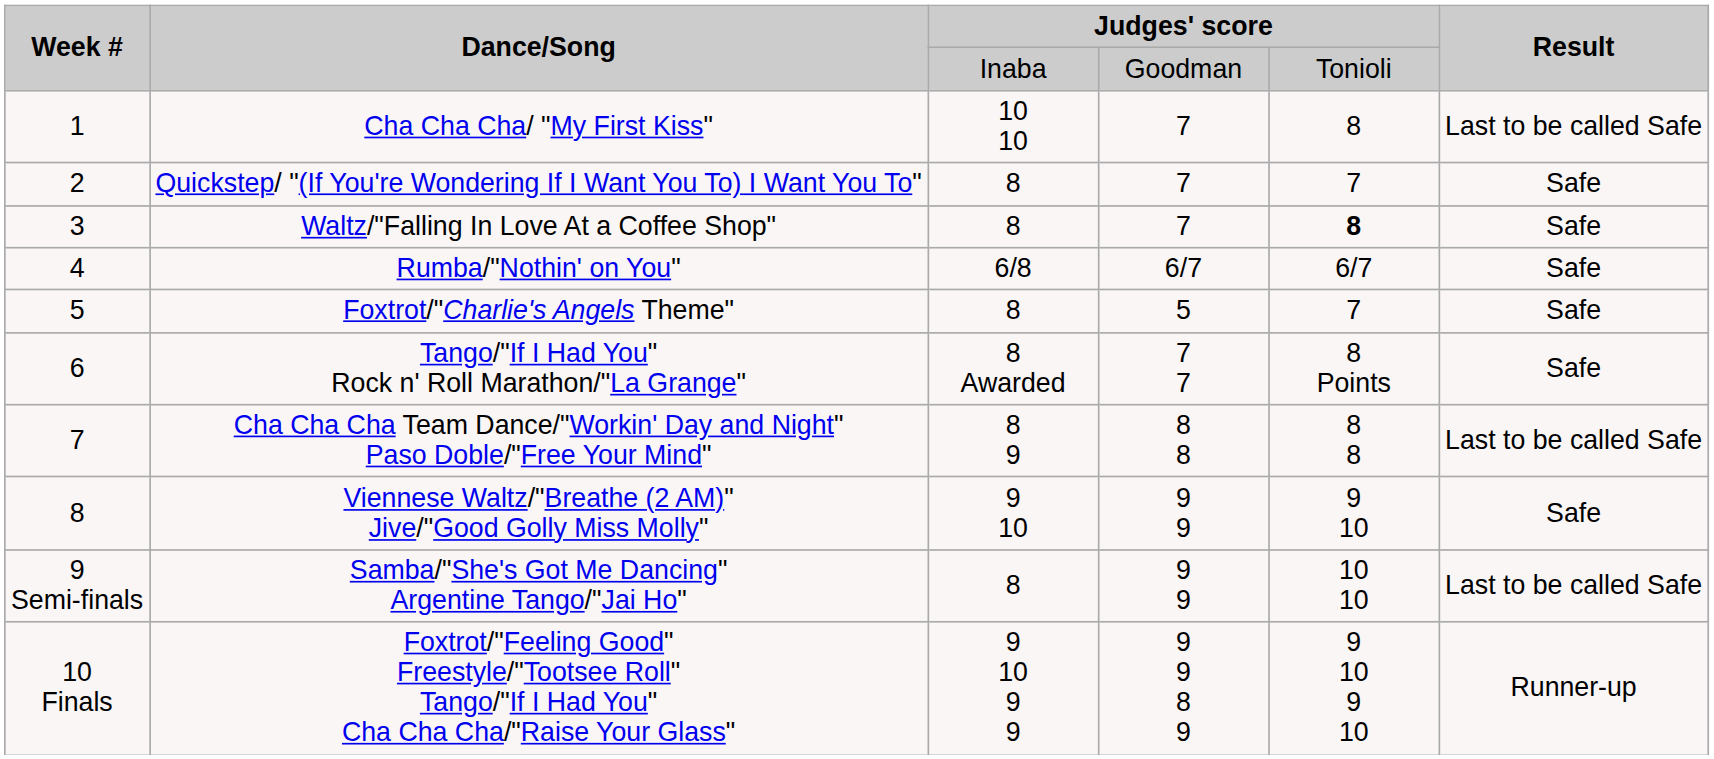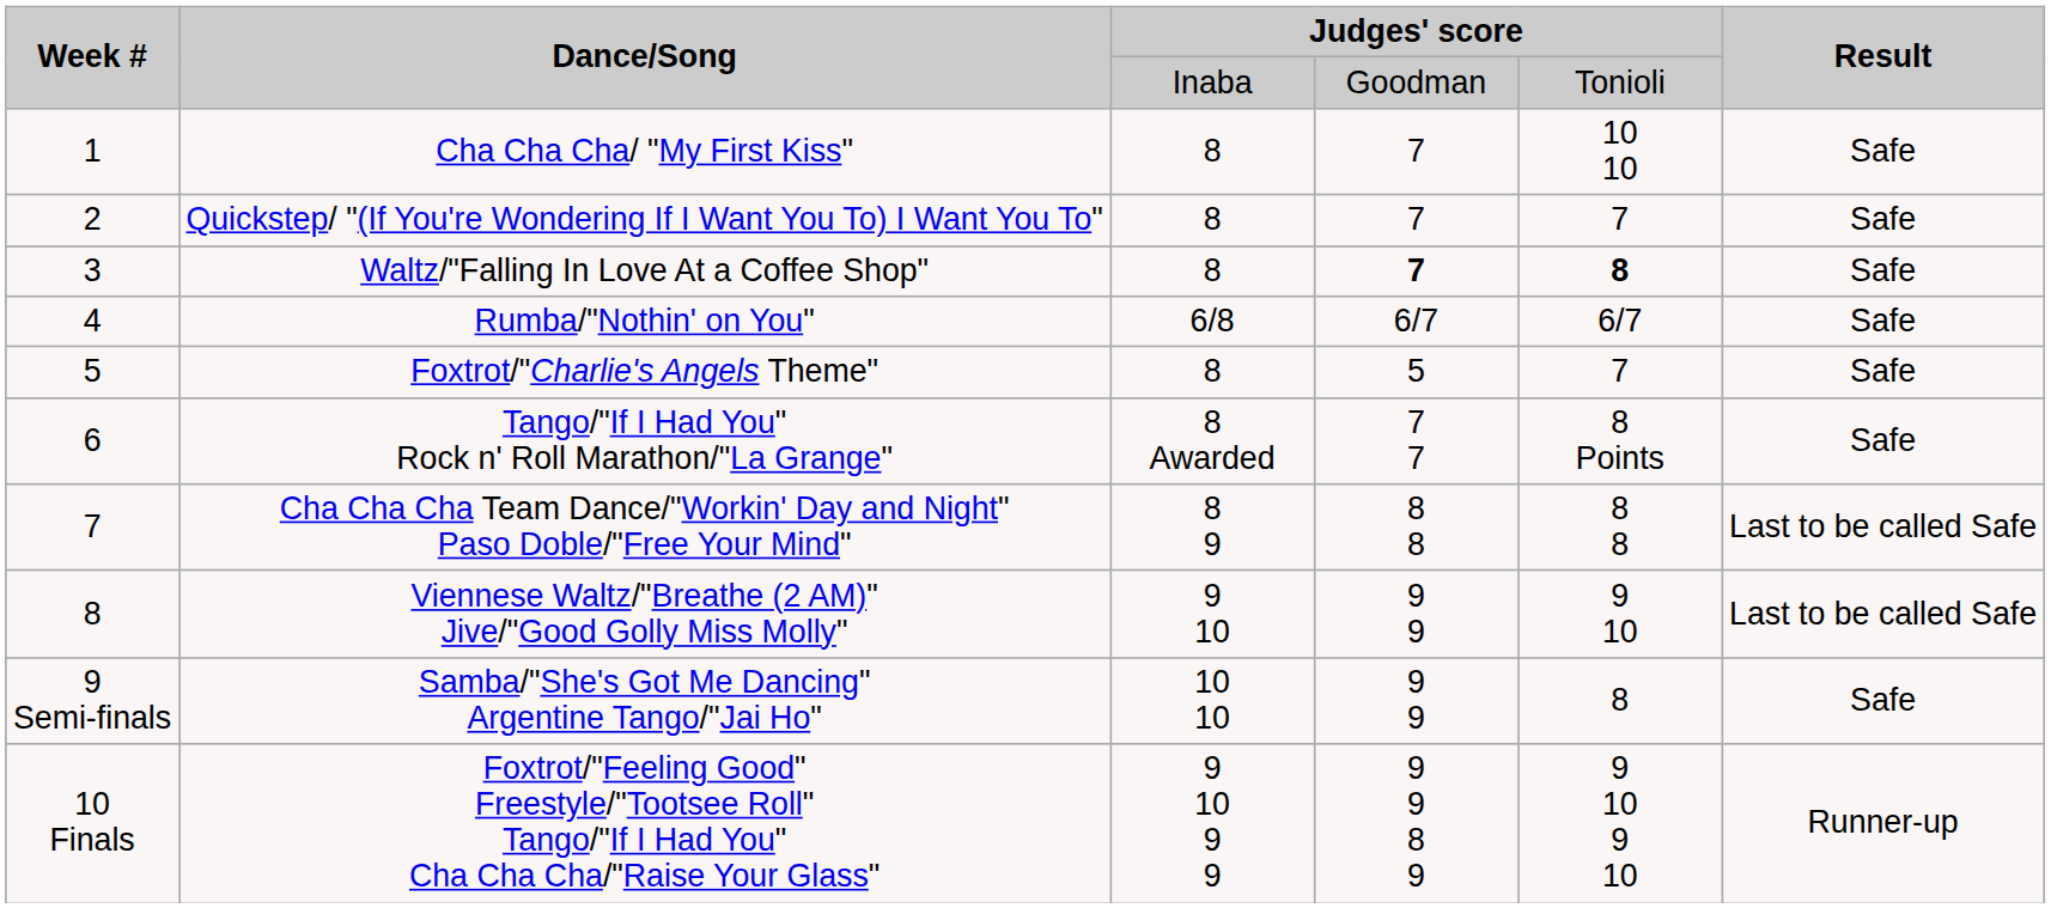 <table class="wikitable" style="float:left;">
 <tr style="text-align:Center; background:#ccc;">
 <td rowspan="2"><strong>Week #</strong></td>
 <td rowspan="2"><strong>Dance/Song</strong></td>
 <td colspan="3"><strong>Judges' score</strong></td>
 <td rowspan="2"><strong>Result</strong></td>
 </tr>
 <tr style="text-align:center; background:#ccc;">
 <td style="width:10%; ">Inaba</td>
 <td style="width:10%; ">Goodman</td>
 <td style="width:10%; ">Tonioli</td>
 </tr>
 <tr>
 <td style="text-align:center; background:#faf6f6;">1</td>
 <td style="text-align:center; background:#faf6f6;"><a href='#'>Cha Cha Cha</a>/ "<a href='#'>My First Kiss</a>"</td>
+<td style="text-align:center; background:#faf6f6;">8</td>
+<td style="text-align:center; background:#faf6f6;">7</td>
 <td style="text-align:center; background:#faf6f6;">10<br>10</td>
-<td style="text-align:center; background:#faf6f6;">7</td>
-<td style="text-align:center; background:#faf6f6;">8</td>
-<td style="text-align:center; background:#faf6f6;">Last to be called Safe</td>
+<td style="text-align:center; background:#faf6f6;">Safe</td>
 </tr>
 <tr style="text-align:center; background:#faf6f6;">
 <td>2</td>
 <td><a href='#'>Quickstep</a>/ "<a href='#'>(If You're Wondering If I Want You To) I Want You To</a>"</td>
 <td>8</td>
 <td>7</td>
 <td>7</td>
 <td>Safe</td>
 </tr>
 <tr style="text-align:center; background:#faf6f6;">
 <td>3</td>
 <td><a href='#'>Waltz</a>/"Falling In Love At a Coffee Shop"</td>
 <td>8</td>
-<td>7</td>
+<td><strong>7</strong></td>
 <td><strong>8</strong></td>
 <td>Safe</td>
 </tr>
 <tr style="text-align:center; background:#faf6f6;">
 <td>4</td>
 <td><a href='#'>Rumba</a>/"<a href='#'>Nothin' on You</a>"</td>
 <td>6/8</td>
 <td>6/7</td>
 <td>6/7</td>
 <td>Safe</td>
 </tr>
 <tr style="text-align:center; background:#faf6f6;">
 <td>5</td>
 <td><a href='#'>Foxtrot</a>/"<em><a href='#'>Charlie's Angels</a></em> Theme"</td>
 <td>8</td>
 <td>5</td>
 <td>7</td>
 <td>Safe</td>
 </tr>
 <tr>
 <td style="text-align:center; background:#faf6f6;">6</td>
 <td style="text-align:center; background:#faf6f6;"><a href='#'>Tango</a>/"<a href='#'>If I Had You</a>"<br>Rock n' Roll Marathon/"<a href='#'>La Grange</a>"</td>
 <td style="text-align:center; background:#faf6f6;">8<br>Awarded</td>
 <td style="text-align:center; background:#faf6f6;">7<br>7</td>
 <td style="text-align:center; background:#faf6f6;">8<br>Points</td>
 <td style="text-align:center; background:#faf6f6;">Safe</td>
 </tr>
 <tr>
 <td style="text-align:center; background:#faf6f6;">7</td>
 <td style="text-align:center; background:#faf6f6;"><a href='#'>Cha Cha Cha</a> Team Dance/"<a href='#'>Workin' Day and Night</a>"<br><a href='#'>Paso Doble</a>/"<a href='#'>Free Your Mind</a>"</td>
 <td style="text-align:center; background:#faf6f6;">8<br>9</td>
 <td style="text-align:center; background:#faf6f6;">8<br>8</td>
 <td style="text-align:center; background:#faf6f6;">8<br>8</td>
 <td style="text-align:center; background:#faf6f6;">Last to be called Safe</td>
 </tr>
 <tr>
 <td style="text-align:center; background:#faf6f6;">8</td>
 <td style="text-align:center; background:#faf6f6;"><a href='#'>Viennese Waltz</a>/"<a href='#'>Breathe (2 AM)</a>"<br><a href='#'>Jive</a>/"<a href='#'>Good Golly Miss Molly</a>"</td>
 <td style="text-align:center; background:#faf6f6;">9<br>10</td>
 <td style="text-align:center; background:#faf6f6;">9<br>9</td>
 <td style="text-align:center; background:#faf6f6;">9<br>10</td>
-<td style="text-align:center; background:#faf6f6;">Safe</td>
+<td style="text-align:center; background:#faf6f6;">Last to be called Safe</td>
 </tr>
 <tr>
 <td style="text-align:center; background:#faf6f6;">9<br>Semi-finals</td>
 <td style="text-align:center; background:#faf6f6;"><a href='#'>Samba</a>/"<a href='#'>She's Got Me Dancing</a>"<br><a href='#'>Argentine Tango</a>/"<a href='#'>Jai Ho</a>"</td>
+<td style="text-align:center; background:#faf6f6;">10<br>10</td>
+<td style="text-align:center; background:#faf6f6;">9<br>9</td>
 <td style="text-align:center; background:#faf6f6;">8</td>
-<td style="text-align:center; background:#faf6f6;">9<br>9</td>
-<td style="text-align:center; background:#faf6f6;">10<br>10</td>
-<td style="text-align:center; background:#faf6f6;">Last to be called Safe</td>
+<td style="text-align:center; background:#faf6f6;">Safe</td>
 </tr>
 <tr>
 <td style="text-align:center; background:#faf6f6;">10<br>Finals</td>
 <td style="text-align:center; background:#faf6f6;"><a href='#'>Foxtrot</a>/"<a href='#'>Feeling Good</a>"<br><a href='#'>Freestyle</a>/"<a href='#'>Tootsee Roll</a>"<br><a href='#'>Tango</a>/"<a href='#'>If I Had You</a>"<br><a href='#'>Cha Cha Cha</a>/"<a href='#'>Raise Your Glass</a>"</td>
 <td style="text-align:center; background:#faf6f6;">9<br>10<br>9<br>9</td>
 <td style="text-align:center; background:#faf6f6;">9<br>9<br>8<br>9</td>
 <td style="text-align:center; background:#faf6f6;">9<br>10<br>9<br>10</td>
 <td style="text-align:center; background:#faf6f6;">Runner-up</td>
 </tr>
 </table>
